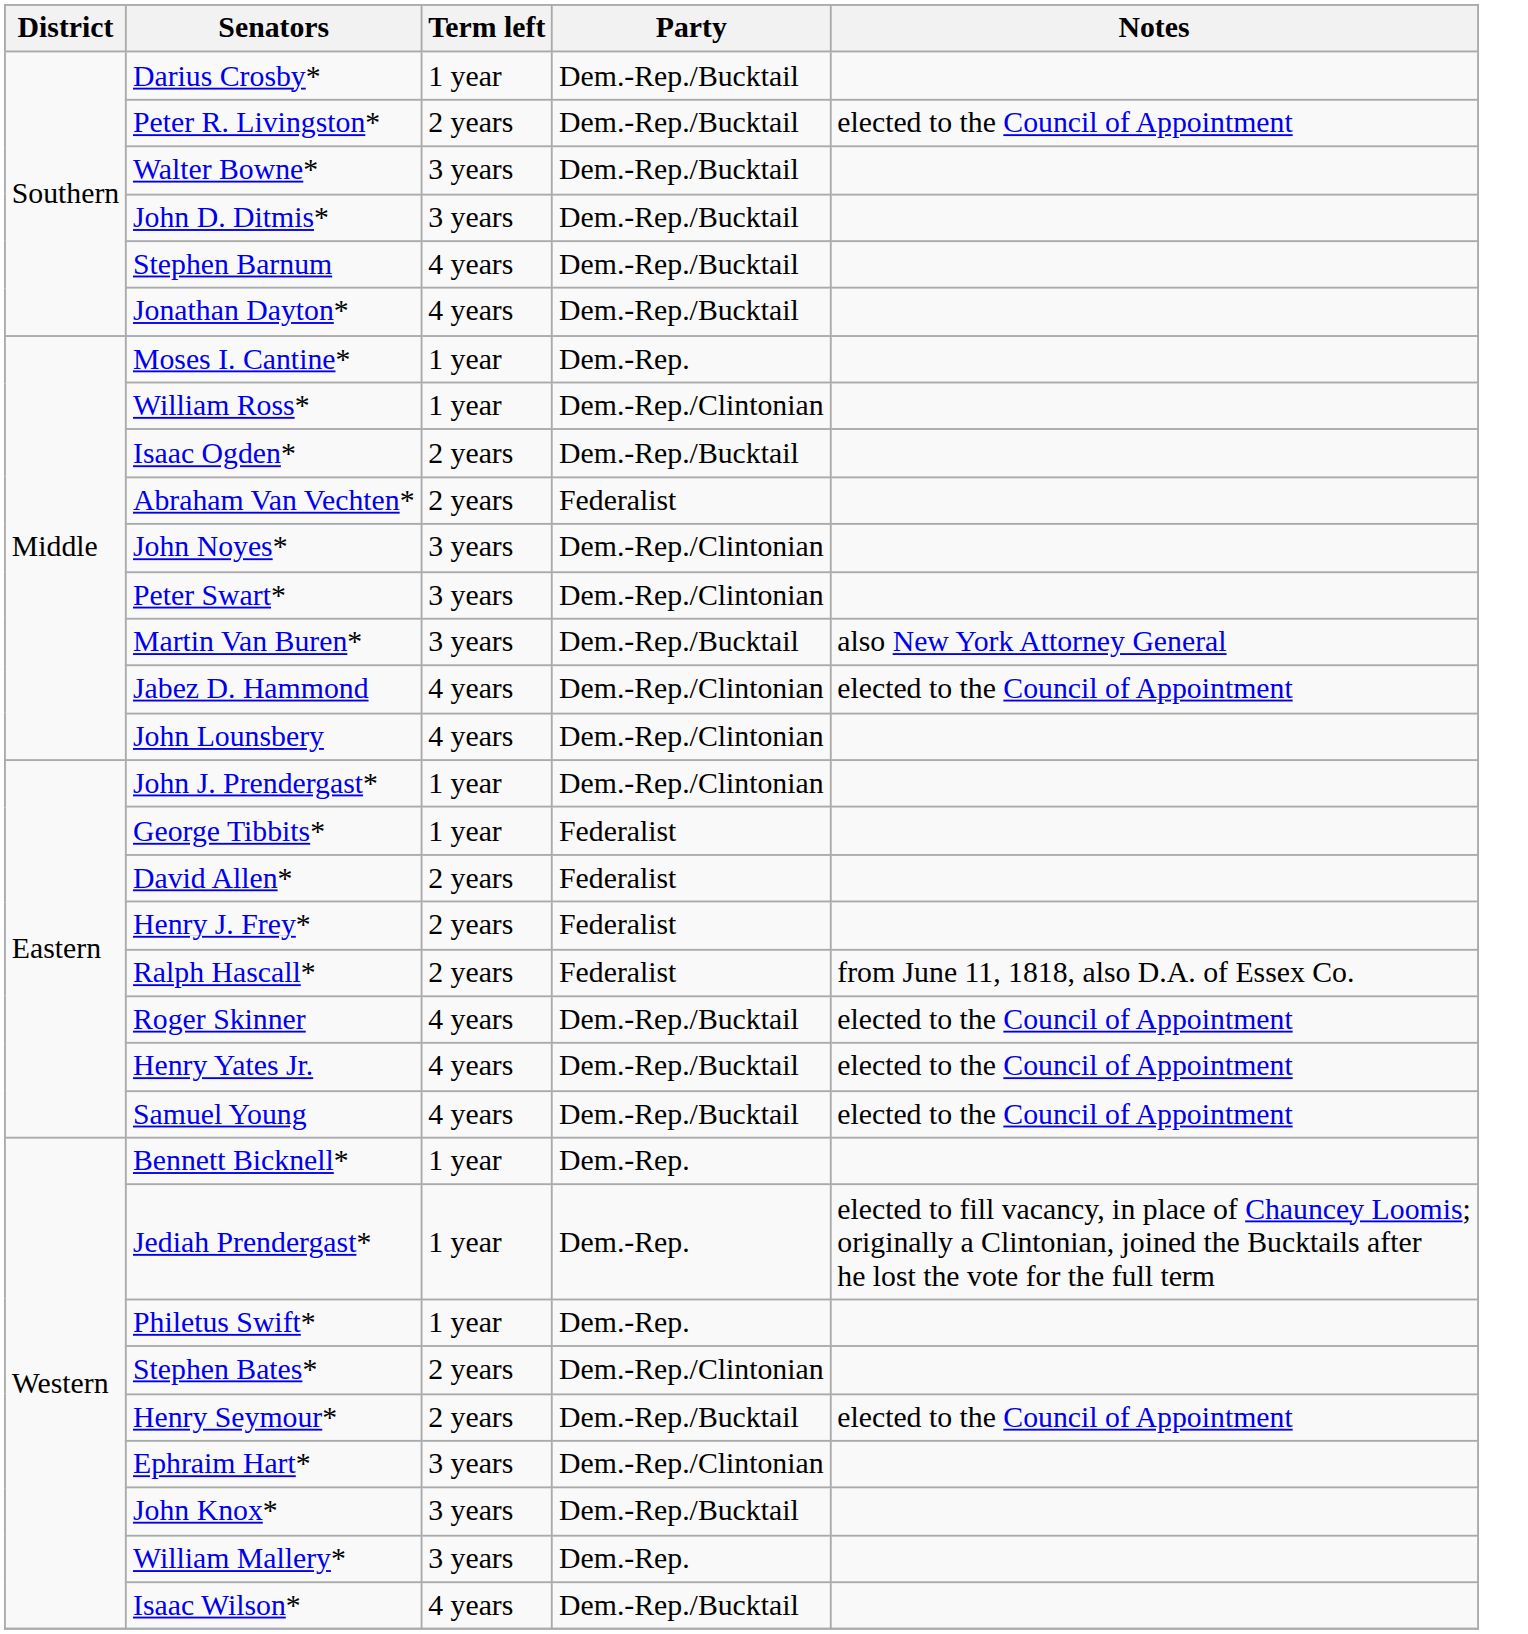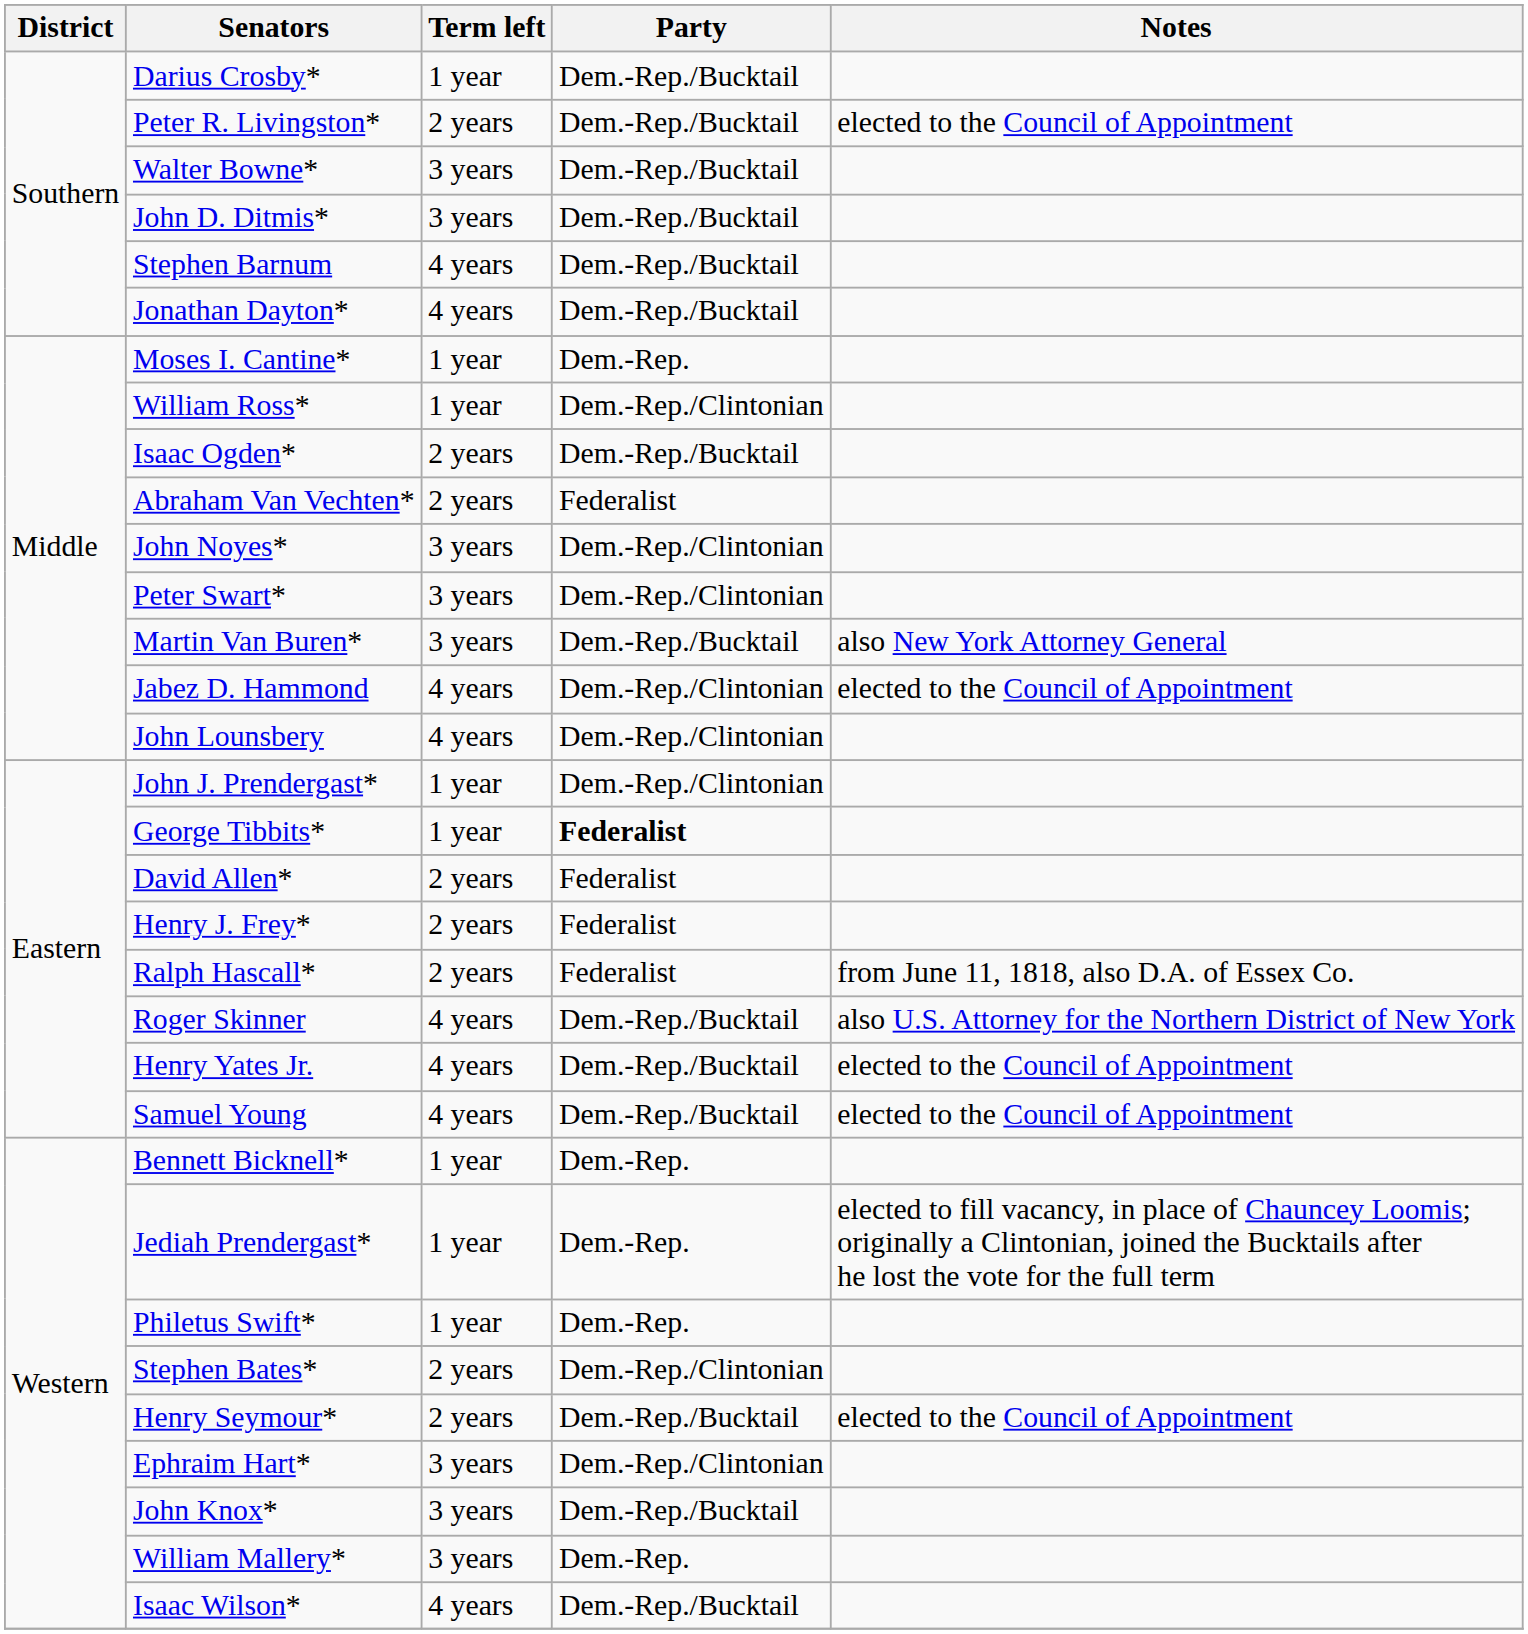 <table class=wikitable>
 <tr>
 <th>District</th>
 <th>Senators</th>
 <th>Term left</th>
 <th>Party</th>
 <th>Notes</th>
 </tr>
 <tr>
 <td rowspan="6">Southern</td>
 <td><a href='#'>Darius Crosby</a>*</td>
 <td>1 year</td>
 <td>Dem.-Rep./Bucktail</td>
 <td></td>
 </tr>
 <tr>
 <td><a href='#'>Peter R. Livingston</a>*</td>
 <td>2 years</td>
 <td>Dem.-Rep./Bucktail</td>
 <td>elected to the <a href='#'>Council of Appointment</a></td>
 </tr>
 <tr>
 <td><a href='#'>Walter Bowne</a>*</td>
 <td>3 years</td>
 <td>Dem.-Rep./Bucktail</td>
 <td></td>
 </tr>
 <tr>
 <td><a href='#'>John D. Ditmis</a>*</td>
 <td>3 years</td>
 <td>Dem.-Rep./Bucktail</td>
 <td></td>
 </tr>
 <tr>
 <td><a href='#'>Stephen Barnum</a></td>
 <td>4 years</td>
 <td>Dem.-Rep./Bucktail</td>
 <td></td>
 </tr>
 <tr>
 <td><a href='#'>Jonathan Dayton</a>*</td>
 <td>4 years</td>
 <td>Dem.-Rep./Bucktail</td>
 <td></td>
 </tr>
 <tr>
 <td rowspan="9">Middle</td>
 <td><a href='#'>Moses I. Cantine</a>*</td>
 <td>1 year</td>
 <td>Dem.-Rep.</td>
 <td></td>
 </tr>
 <tr>
 <td><a href='#'>William Ross</a>*</td>
 <td>1 year</td>
 <td>Dem.-Rep./Clintonian</td>
 <td></td>
 </tr>
 <tr>
 <td><a href='#'>Isaac Ogden</a>*</td>
 <td>2 years</td>
 <td>Dem.-Rep./Bucktail</td>
 <td></td>
 </tr>
 <tr>
 <td><a href='#'>Abraham Van Vechten</a>*</td>
 <td>2 years</td>
 <td>Federalist</td>
 <td></td>
 </tr>
 <tr>
 <td><a href='#'>John Noyes</a>*</td>
 <td>3 years</td>
 <td>Dem.-Rep./Clintonian</td>
 <td></td>
 </tr>
 <tr>
 <td><a href='#'>Peter Swart</a>*</td>
 <td>3 years</td>
 <td>Dem.-Rep./Clintonian</td>
 <td></td>
 </tr>
 <tr>
 <td><a href='#'>Martin Van Buren</a>*</td>
 <td>3 years</td>
 <td>Dem.-Rep./Bucktail</td>
 <td>also <a href='#'>New York Attorney General</a></td>
 </tr>
 <tr>
 <td><a href='#'>Jabez D. Hammond</a></td>
 <td>4 years</td>
 <td>Dem.-Rep./Clintonian</td>
 <td>elected to the <a href='#'>Council of Appointment</a></td>
 </tr>
 <tr>
 <td><a href='#'>John Lounsbery</a></td>
 <td>4 years</td>
 <td>Dem.-Rep./Clintonian</td>
 <td></td>
 </tr>
 <tr>
 <td rowspan="8">Eastern</td>
 <td><a href='#'>John J. Prendergast</a>*</td>
 <td>1 year</td>
 <td>Dem.-Rep./Clintonian</td>
 <td></td>
 </tr>
 <tr>
 <td><a href='#'>George Tibbits</a>*</td>
 <td>1 year</td>
-<td>Federalist</td>
+<td><strong>Federalist</strong></td>
 <td></td>
 </tr>
 <tr>
 <td><a href='#'>David Allen</a>*</td>
 <td>2 years</td>
 <td>Federalist</td>
 <td></td>
 </tr>
 <tr>
 <td><a href='#'>Henry J. Frey</a>*</td>
 <td>2 years</td>
 <td>Federalist</td>
 <td></td>
 </tr>
 <tr>
 <td><a href='#'>Ralph Hascall</a>*</td>
 <td>2 years</td>
 <td>Federalist</td>
 <td>from June 11, 1818, also D.A. of Essex Co.</td>
 </tr>
 <tr>
 <td><a href='#'>Roger Skinner</a></td>
 <td>4 years</td>
 <td>Dem.-Rep./Bucktail</td>
-<td>elected to the <a href='#'>Council of Appointment</a></td>
+<td>also <a href='#'>U.S. Attorney for the Northern District of New York</a></td>
 </tr>
 <tr>
 <td><a href='#'>Henry Yates Jr.</a></td>
 <td>4 years</td>
 <td>Dem.-Rep./Bucktail</td>
 <td>elected to the <a href='#'>Council of Appointment</a></td>
 </tr>
 <tr>
 <td><a href='#'>Samuel Young</a></td>
 <td>4 years</td>
 <td>Dem.-Rep./Bucktail</td>
 <td>elected to the <a href='#'>Council of Appointment</a></td>
 </tr>
 <tr>
 <td rowspan="9">Western</td>
 <td><a href='#'>Bennett Bicknell</a>*</td>
 <td>1 year</td>
 <td>Dem.-Rep.</td>
 <td></td>
 </tr>
 <tr>
 <td><a href='#'>Jediah Prendergast</a>*</td>
 <td>1 year</td>
 <td>Dem.-Rep.</td>
 <td>elected to fill vacancy, in place of <a href='#'>Chauncey Loomis</a>; <br>originally a Clintonian, joined the Bucktails after <br>he lost the vote for the full term</td>
 </tr>
 <tr>
 <td><a href='#'>Philetus Swift</a>*</td>
 <td>1 year</td>
 <td>Dem.-Rep.</td>
 <td></td>
 </tr>
 <tr>
 <td><a href='#'>Stephen Bates</a>*</td>
 <td>2 years</td>
 <td>Dem.-Rep./Clintonian</td>
 <td></td>
 </tr>
 <tr>
 <td><a href='#'>Henry Seymour</a>*</td>
 <td>2 years</td>
 <td>Dem.-Rep./Bucktail</td>
 <td>elected to the <a href='#'>Council of Appointment</a></td>
 </tr>
 <tr>
 <td><a href='#'>Ephraim Hart</a>*</td>
 <td>3 years</td>
 <td>Dem.-Rep./Clintonian</td>
 <td></td>
 </tr>
 <tr>
 <td><a href='#'>John Knox</a>*</td>
 <td>3 years</td>
 <td>Dem.-Rep./Bucktail</td>
 <td></td>
 </tr>
 <tr>
 <td><a href='#'>William Mallery</a>*</td>
 <td>3 years</td>
 <td>Dem.-Rep.</td>
 <td></td>
 </tr>
 <tr>
 <td><a href='#'>Isaac Wilson</a>*</td>
 <td>4 years</td>
 <td>Dem.-Rep./Bucktail</td>
 <td></td>
 </tr>
 <tr>
 </tr>
 </table>
